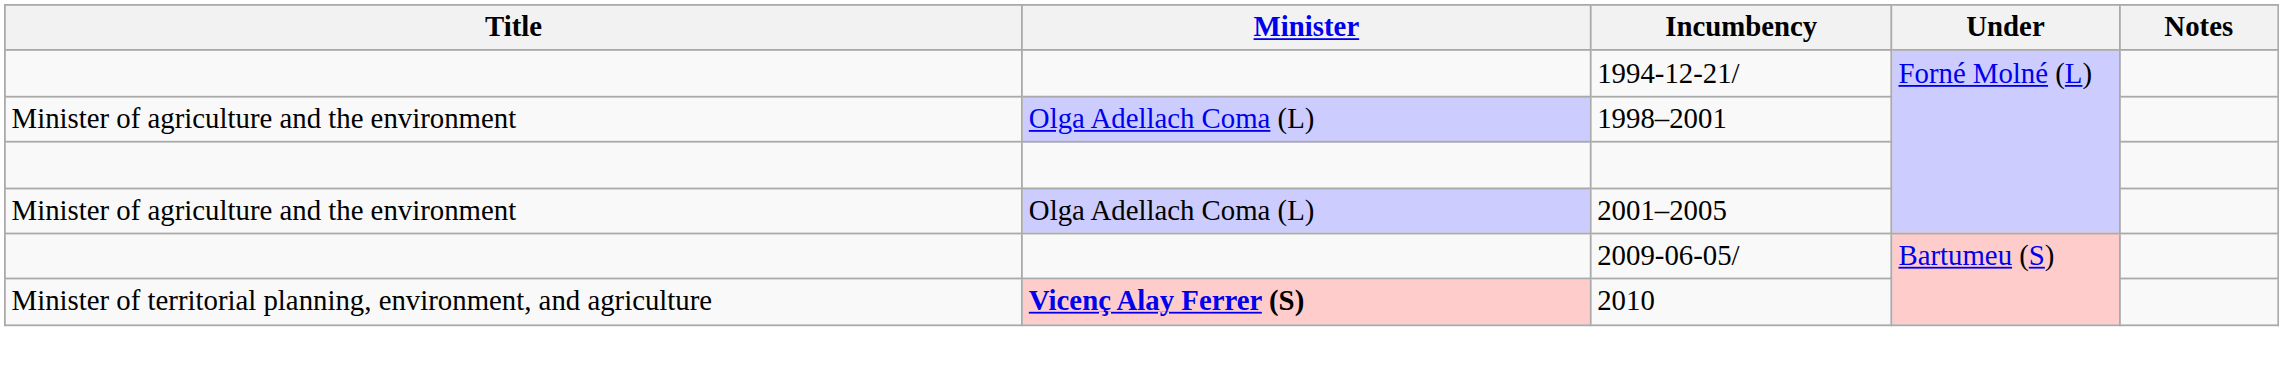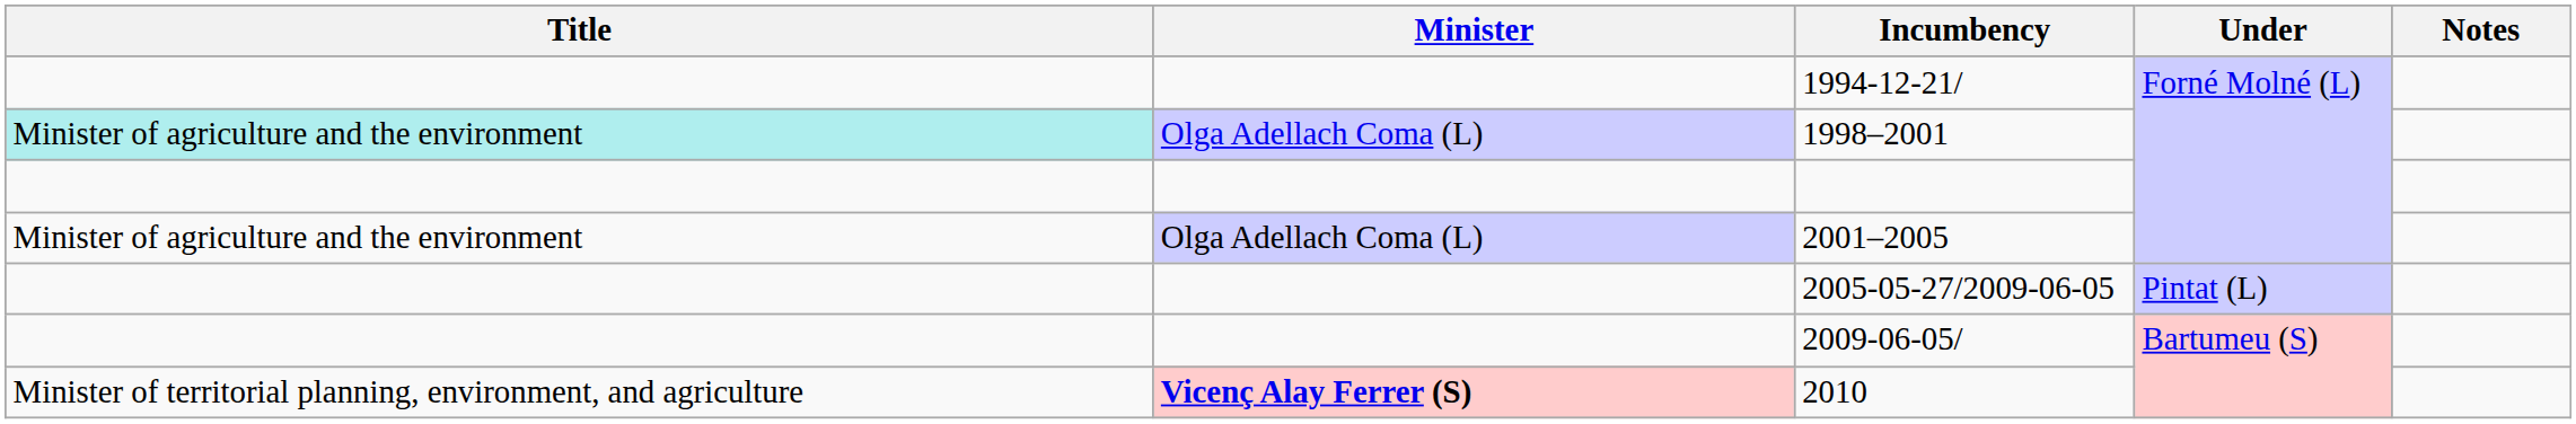 <table class="wikitable" style="width:100%;">
 <tr>
 <th>Title</th>
 <th style="width:25%;"><a href='#'>Minister</a></th>
 <th style="width:160px;">Incumbency</th>
 <th style="width:10%;">Under</th>
 <th style="width:7%;">Notes</th>
 </tr>
 <tr>
 <td></td>
 <td></td>
 <td>1994-12-21/</td>
 <td rowspan="4"  style="background:#ccf; vertical-align:top;"><a href='#'>Forné Molné</a> (<a href='#'>L</a>)</td>
 <td></td>
 </tr>
 <tr>
-<td>Minister of agriculture and the environment</td>
+<td style="background: paleturquoise;">Minister of agriculture and the environment</td>
 <td style="background:#ccf;"><a href='#'>Olga Adellach Coma</a> (L)</td>
 <td>1998–2001</td>
 <td></td>
 </tr>
 <tr>
 <td> </td>
 <td></td>
 <td></td>
 <td></td>
 </tr>
 <tr>
 <td>Minister of agriculture and the environment</td>
 <td style="background:#ccf;">Olga Adellach Coma (L)</td>
 <td>2001–2005</td>
 <td></td>
 </tr>
 <tr>
 <td></td>
 <td></td>
+<td>2005-05-27/2009-06-05</td>
+<td style="background:#ccf;"><a href='#'>Pintat</a> (L)</td>
+<td></td>
+</tr>
+<tr>
+<td></td>
+<td></td>
 <td>2009-06-05/</td>
 <td rowspan="2"  style="background:#fcc; vertical-align:top;"><a href='#'>Bartumeu</a> (<a href='#'>S</a>)</td>
 <td></td>
 </tr>
 <tr>
 <td>Minister of territorial planning, environment, and agriculture</td>
 <td style="background:#fcc;"><strong><a href='#'>Vicenç Alay Ferrer</a> (S)</strong></td>
 <td>2010</td>
 <td></td>
 </tr>
 </table>
